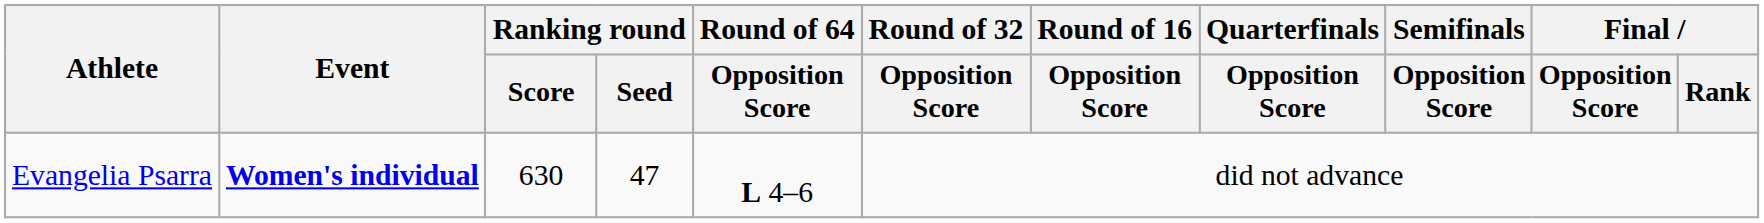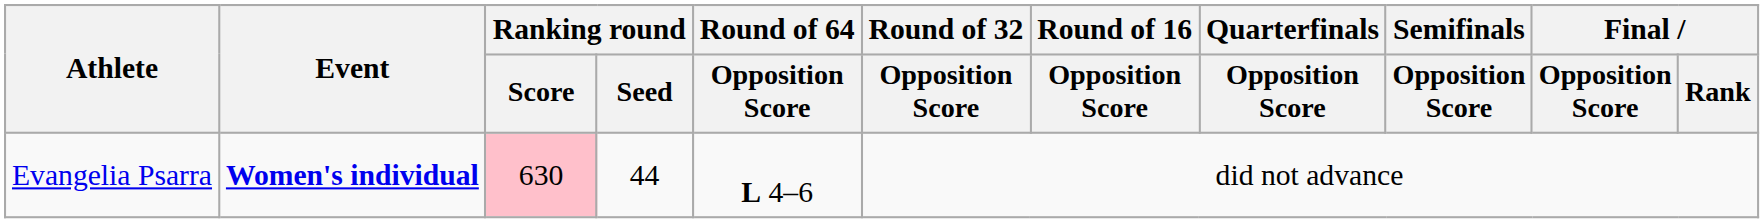 <table class="wikitable" style="font-size:90%">
 <tr>
 <th rowspan="2">Athlete</th>
 <th rowspan="2">Event</th>
 <th colspan="2">Ranking round</th>
 <th>Round of 64</th>
 <th>Round of 32</th>
 <th>Round of 16</th>
 <th>Quarterfinals</th>
 <th>Semifinals</th>
 <th colspan="2">Final / </th>
 </tr>
 <tr style="font-size:95%">
 <th>Score</th>
 <th>Seed</th>
 <th>Opposition<br>Score</th>
 <th>Opposition<br>Score</th>
 <th>Opposition<br>Score</th>
 <th>Opposition<br>Score</th>
 <th>Opposition<br>Score</th>
 <th>Opposition<br>Score</th>
 <th>Rank</th>
 </tr>
 <tr align=center>
 <td align=left><a href='#'>Evangelia Psarra</a></td>
 <td align=left><strong><a href='#'>Women's individual</a></strong></td>
-<td>630</td>
-<td>47</td>
+<td style="background: pink;">630</td>
+<td>44</td>
 <td><br><strong>L</strong> 4–6</td>
 <td colspan=6>did not advance</td>
 </tr>
 </table>
